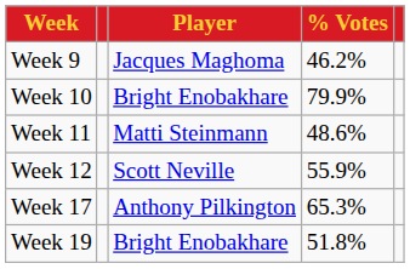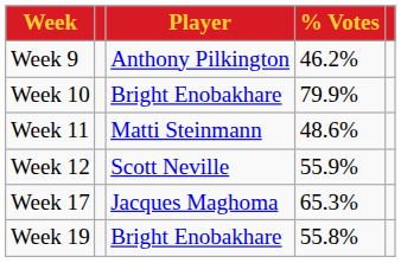 <table class="wikitable" style="text-align:left">
 <tr>
 <th style="background:#d71a23; color:#ffcd31; text-align:center;">Week</th>
 <th style="background:#d71a23; color:#ffcd31; text-align:center;"></th>
 <th style="background:#d71a23; color:#ffcd31; text-align:center;">Player</th>
 <th style="background:#d71a23; color:#ffcd31; text-align:center;">% Votes</th>
 <th style="background:#d71a23; color:#ffcd31; text-align:center;"></th>
 </tr>
 <tr>
 <td>Week 9</td>
 <td></td>
-<td><a href='#'>Jacques Maghoma</a></td>
+<td><a href='#'>Anthony Pilkington</a></td>
 <td>46.2%</td>
 <td></td>
 </tr>
 <tr>
 <td>Week 10</td>
 <td></td>
 <td><a href='#'>Bright Enobakhare</a></td>
 <td>79.9%</td>
 <td></td>
 </tr>
 <tr>
 <td>Week 11</td>
 <td></td>
 <td><a href='#'>Matti Steinmann</a></td>
 <td>48.6%</td>
 <td></td>
 </tr>
 <tr>
 <td>Week 12</td>
 <td></td>
 <td><a href='#'>Scott Neville</a></td>
 <td>55.9%</td>
 <td></td>
 </tr>
 <tr>
 <td>Week 17</td>
 <td></td>
-<td><a href='#'>Anthony Pilkington</a></td>
+<td><a href='#'>Jacques Maghoma</a></td>
 <td>65.3%</td>
 <td></td>
 </tr>
 <tr>
 <td>Week 19</td>
 <td></td>
 <td><a href='#'>Bright Enobakhare</a></td>
-<td>51.8%</td>
+<td>55.8%</td>
 <td></td>
 </tr>
 </table>
